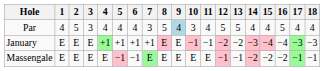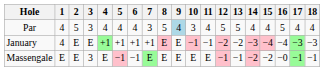 <table class="wikitable" style="text-align:center">
 <tr>
 <th>Hole</th>
 <th> 1 </th>
 <th> 2 </th>
 <th> 3 </th>
 <th> 4 </th>
 <th> 5 </th>
 <th> 6 </th>
 <th> 7 </th>
 <th> 8 </th>
 <th> 9 </th>
 <th>10</th>
 <th>11</th>
 <th>12</th>
 <th>13</th>
 <th>14</th>
 <th>15</th>
 <th>16</th>
 <th>17</th>
 <th>18</th>
 </tr>
 <tr>
 <td>Par</td>
 <td>4</td>
 <td>5</td>
 <td>3</td>
 <td>4</td>
 <td>4</td>
 <td>4</td>
 <td>3</td>
 <td>5</td>
 <td style="background: lightblue;">4</td>
 <td>3</td>
 <td>4</td>
 <td>5</td>
 <td>5</td>
 <td>4</td>
 <td>4</td>
 <td>5</td>
 <td>4</td>
 <td>4</td>
 </tr>
 <tr>
 <td align=left> January</td>
-<td>E</td>
+<td>4</td>
 <td>E</td>
 <td>E</td>
 <td style="background: PaleGreen;">+1</td>
 <td>+1</td>
 <td>+1</td>
 <td>+1</td>
 <td style="background: Pink;">E</td>
 <td>E</td>
 <td style="background: Pink;">−1</td>
 <td>−1</td>
 <td style="background: Pink;">−2</td>
 <td>−2</td>
 <td style="background: Pink;">−3</td>
 <td style="background: Pink;">−4</td>
 <td>−4</td>
 <td style="background: PaleGreen;">−3</td>
 <td>−3</td>
 </tr>
 <tr>
 <td align=left> Massengale</td>
 <td>E</td>
 <td>E</td>
-<td>E</td>
+<td>3</td>
 <td>E</td>
 <td style="background: Pink;">−1</td>
 <td>−1</td>
 <td style="background: PaleGreen;">E</td>
 <td>E</td>
 <td>E</td>
 <td>E</td>
 <td>E</td>
 <td style="background: Pink;">−1</td>
 <td>−1</td>
 <td style="background: Pink;">−2</td>
 <td>−2</td>
-<td>−2</td>
+<td>−0</td>
 <td style="background: PaleGreen;">−1</td>
 <td>−1</td>
 </tr>
 </table>
